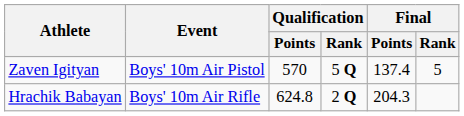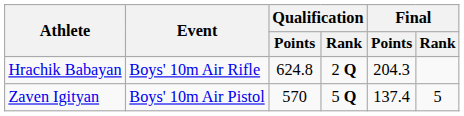 <table class="wikitable" style="font-size:90%;">
 <tr>
 <th rowspan=2>Athlete</th>
 <th rowspan=2>Event</th>
 <th colspan=2>Qualification</th>
 <th colspan=2>Final</th>
 </tr>
 <tr style="font-size:95%">
 <th>Points</th>
 <th>Rank</th>
 <th>Points</th>
 <th>Rank</th>
 </tr>
 <tr align=center>
+<td align=left><a href='#'>Hrachik Babayan</a></td>
+<td align=left><a href='#'>Boys' 10m Air Rifle</a></td>
+<td>624.8</td>
+<td>2 <strong>Q</strong></td>
+<td>204.3</td>
+<td></td>
+</tr>
+<tr align=center>
 <td align=left><a href='#'>Zaven Igityan</a></td>
 <td align=left><a href='#'>Boys' 10m Air Pistol</a></td>
 <td>570</td>
 <td>5 <strong>Q</strong></td>
 <td>137.4</td>
 <td>5</td>
 </tr>
-<tr align=center>
-<td align=left><a href='#'>Hrachik Babayan</a></td>
-<td align=left><a href='#'>Boys' 10m Air Rifle</a></td>
-<td>624.8</td>
-<td>2 <strong>Q</strong></td>
-<td>204.3</td>
-<td></td>
-</tr>
 </table>
